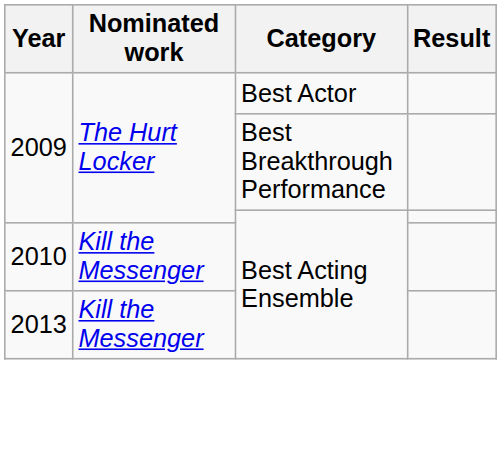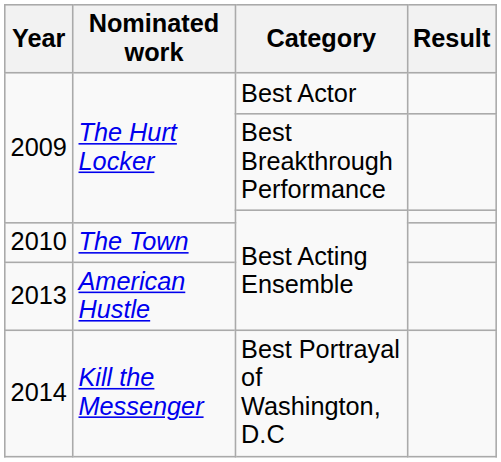 <table class="wikitable sortable" width="50%">
 <tr>
 <th width="1%">Year</th>
 <th width="45%">Nominated work</th>
 <th width="40%">Category</th>
 <th width="14%">Result</th>
 </tr>
 <tr>
 <td rowspan="3">2009</td>
 <td rowspan="3"><em><a href='#'>The Hurt Locker</a></em></td>
 <td>Best Actor</td>
 <td></td>
 </tr>
 <tr>
 <td>Best Breakthrough Performance</td>
 <td></td>
 </tr>
 <tr>
 <td rowspan="3">Best Acting Ensemble</td>
 <td></td>
 </tr>
 <tr>
 <td>2010</td>
-<td><em><a href='#'>Kill the Messenger</a></em></td>
+<td><em><a href='#'>The Town</a></em></td>
 <td></td>
 </tr>
 <tr>
 <td>2013</td>
+<td><em><a href='#'>American Hustle</a></em></td>
+<td></td>
+</tr>
+<tr>
+<td>2014</td>
 <td><em><a href='#'>Kill the Messenger</a></em></td>
+<td>Best Portrayal of Washington, D.C </td>
 <td></td>
 </tr>
 </table>
